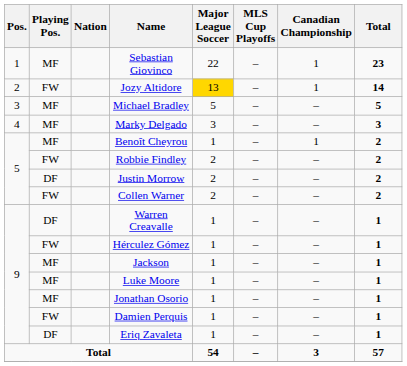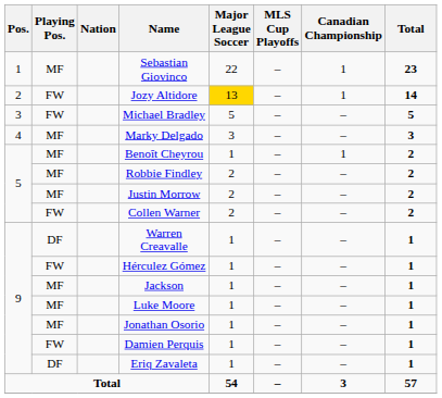 <table class="wikitable sortable" style="font-size:100%; text-align:center">
 <tr>
 <th width=15>Pos.</th>
 <th width=15>Playing Pos.</th>
 <th width=15>Nation</th>
 <th width=110>Name</th>
 <th width=50>Major League Soccer</th>
 <th width=50>MLS Cup Playoffs</th>
 <th width=50>Canadian Championship</th>
 <th width=60>Total</th>
 </tr>
 <tr>
 <td>1</td>
 <td>MF</td>
 <td></td>
 <td><a href='#'>Sebastian Giovinco</a></td>
 <td>22</td>
 <td>–</td>
 <td>1</td>
 <td><strong>23</strong></td>
 </tr>
 <tr>
 <td>2</td>
 <td>FW</td>
 <td></td>
 <td><a href='#'>Jozy Altidore</a></td>
 <td style="background: gold;">13</td>
 <td>–</td>
 <td>1</td>
 <td><strong>14</strong></td>
 </tr>
 <tr>
 <td>3</td>
-<td>MF</td>
+<td>FW</td>
 <td></td>
 <td><a href='#'>Michael Bradley</a></td>
 <td>5</td>
 <td>–</td>
 <td>–</td>
 <td><strong>5</strong></td>
 </tr>
 <tr>
 <td>4</td>
 <td>MF</td>
 <td></td>
 <td><a href='#'>Marky Delgado</a></td>
 <td>3</td>
 <td>–</td>
 <td>–</td>
 <td><strong>3</strong></td>
 </tr>
 <tr>
 <td rowspan=4>5</td>
 <td>MF</td>
 <td></td>
 <td><a href='#'>Benoît Cheyrou</a></td>
 <td>1</td>
 <td>–</td>
 <td>1</td>
 <td><strong>2</strong></td>
 </tr>
 <tr>
-<td>FW</td>
+<td>MF</td>
 <td></td>
 <td><a href='#'>Robbie Findley</a></td>
 <td>2</td>
 <td>–</td>
 <td>–</td>
 <td><strong>2</strong></td>
 </tr>
 <tr>
-<td>DF</td>
+<td>MF</td>
 <td></td>
 <td><a href='#'>Justin Morrow</a></td>
 <td>2</td>
 <td>–</td>
 <td>–</td>
 <td><strong>2</strong></td>
 </tr>
 <tr>
 <td>FW</td>
 <td></td>
 <td><a href='#'>Collen Warner</a></td>
 <td>2</td>
 <td>–</td>
 <td>–</td>
 <td><strong>2</strong></td>
 </tr>
 <tr>
 <td rowspan=7>9</td>
 <td>DF</td>
 <td></td>
 <td><a href='#'>Warren Creavalle</a></td>
 <td>1</td>
 <td>–</td>
 <td>–</td>
 <td><strong>1</strong></td>
 </tr>
 <tr>
 <td>FW</td>
 <td></td>
 <td><a href='#'>Hérculez Gómez</a></td>
 <td>1</td>
 <td>–</td>
 <td>–</td>
 <td><strong>1</strong></td>
 </tr>
 <tr>
 <td>MF</td>
 <td></td>
 <td><a href='#'>Jackson</a></td>
 <td>1</td>
 <td>–</td>
 <td>–</td>
 <td><strong>1</strong></td>
 </tr>
 <tr>
 <td>MF</td>
 <td></td>
 <td><a href='#'>Luke Moore</a></td>
 <td>1</td>
 <td>–</td>
 <td>–</td>
 <td><strong>1</strong></td>
 </tr>
 <tr>
 <td>MF</td>
 <td></td>
 <td><a href='#'>Jonathan Osorio</a></td>
 <td>1</td>
 <td>–</td>
 <td>–</td>
 <td><strong>1</strong></td>
 </tr>
 <tr>
 <td>FW</td>
 <td></td>
 <td><a href='#'>Damien Perquis</a></td>
 <td>1</td>
 <td>–</td>
 <td>–</td>
 <td><strong>1</strong></td>
 </tr>
 <tr>
 <td>DF</td>
 <td></td>
 <td><a href='#'>Eriq Zavaleta</a></td>
 <td>1</td>
 <td>–</td>
 <td>–</td>
 <td><strong>1</strong></td>
 </tr>
 <tr>
 <td colspan=4><strong>Total</strong></td>
 <td><strong>54</strong></td>
 <td><strong>–</strong></td>
 <td><strong>3</strong></td>
 <td><strong>57</strong></td>
 </tr>
 <tr>
 </tr>
 </table>
